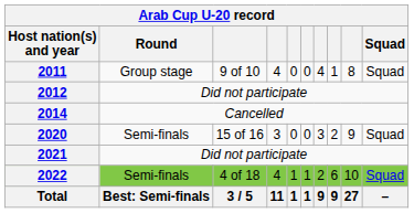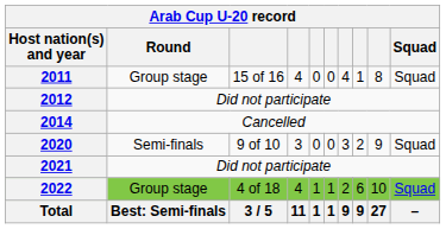 <table class="wikitable" style="font-size:90%; text-align:center;">
 <tr>
 <th colspan=10><a href='#'>Arab Cup U-20</a> record</th>
 </tr>
 <tr>
 <th scope="col">Host nation(s)<br>and year</th>
 <th scope="col">Round</th>
 <th scope="col"></th>
 <th scope="col"></th>
 <th scope="col"></th>
 <th scope="col"></th>
 <th scope="col"></th>
 <th scope="col"></th>
 <th scope="col"></th>
 <th scope="col">Squad</th>
 </tr>
 <tr>
 <th scope="row"> <a href='#'>2011</a></th>
 <td>Group stage</td>
-<td>9 of 10</td>
+<td>15 of 16</td>
 <td>4</td>
 <td>0</td>
 <td>0</td>
 <td>4</td>
 <td>1</td>
 <td>8</td>
 <td>Squad</td>
 </tr>
 <tr>
 <th> <a href='#'>2012</a></th>
 <td colspan="9"><em>Did not participate</em></td>
 </tr>
 <tr>
 <th> <a href='#'>2014</a></th>
 <td colspan="9"><em>Cancelled</em></td>
 </tr>
 <tr>
 <th> <a href='#'>2020</a></th>
 <td>Semi-finals</td>
-<td>15 of 16</td>
+<td>9 of 10</td>
 <td>3</td>
 <td>0</td>
 <td>0</td>
 <td>3</td>
 <td>2</td>
 <td>9</td>
 <td>Squad</td>
 </tr>
 <tr>
 <th> <a href='#'>2021</a></th>
 <td colspan="9"><em>Did not participate</em></td>
 </tr>
 <tr style="background:#81c846;">
 <th> <a href='#'>2022</a></th>
-<td>Semi-finals</td>
+<td>Group stage</td>
 <td>4 of 18</td>
 <td>4</td>
 <td>1</td>
 <td>1</td>
 <td>2</td>
 <td>6</td>
 <td>10</td>
 <td><a href='#'>Squad</a></td>
 </tr>
 <tr>
 <th>Total</th>
 <th>Best: Semi-finals</th>
 <th>3 / 5</th>
 <th>11</th>
 <th>1</th>
 <th>1</th>
 <th>9</th>
 <th>9</th>
 <th>27</th>
 <th>–</th>
 </tr>
 </table>
